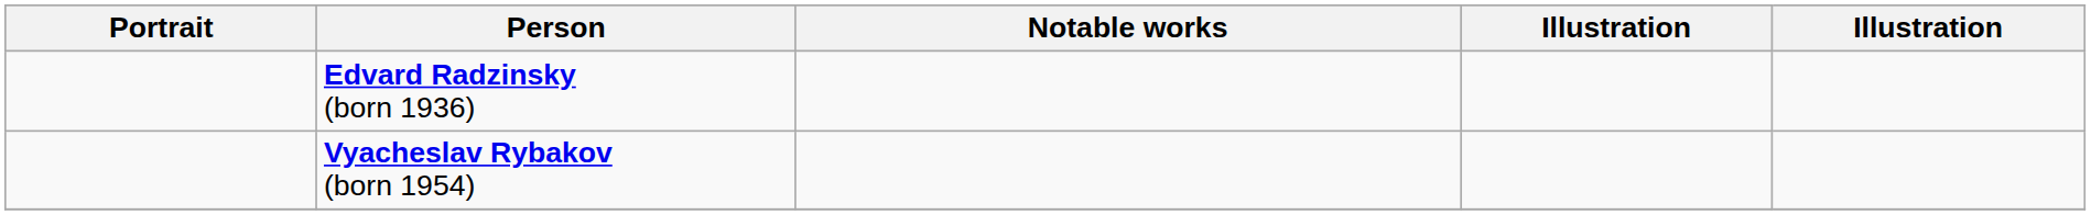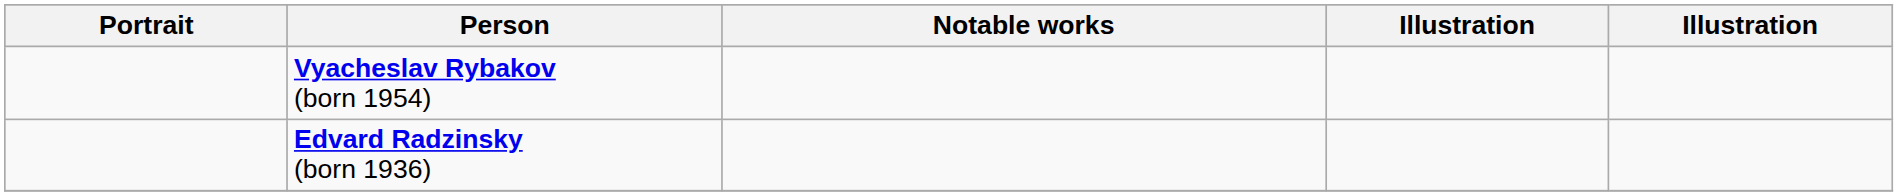 <table class="wikitable" style="width:90%;">
 <tr bgcolor="#cccccc">
 <th width=15%>Portrait</th>
 <th width=23%>Person</th>
 <th width=32%>Notable works</th>
 <th width=15%>Illustration</th>
 <th width=15%>Illustration</th>
 </tr>
 <tr>
 <td align=center></td>
-<td><strong><a href='#'>Edvard Radzinsky</a></strong><br>(born 1936)</td>
+<td><strong><a href='#'>Vyacheslav Rybakov</a></strong><br>(born 1954)</td>
 <td></td>
 <td align=center></td>
 <td align=center></td>
 </tr>
 <tr>
 <td align=center></td>
-<td><strong><a href='#'>Vyacheslav Rybakov</a></strong><br>(born 1954)</td>
+<td><strong><a href='#'>Edvard Radzinsky</a></strong><br>(born 1936)</td>
 <td></td>
 <td align=center></td>
 <td align=center></td>
 </tr>
 <tr>
 </tr>
 </table>
